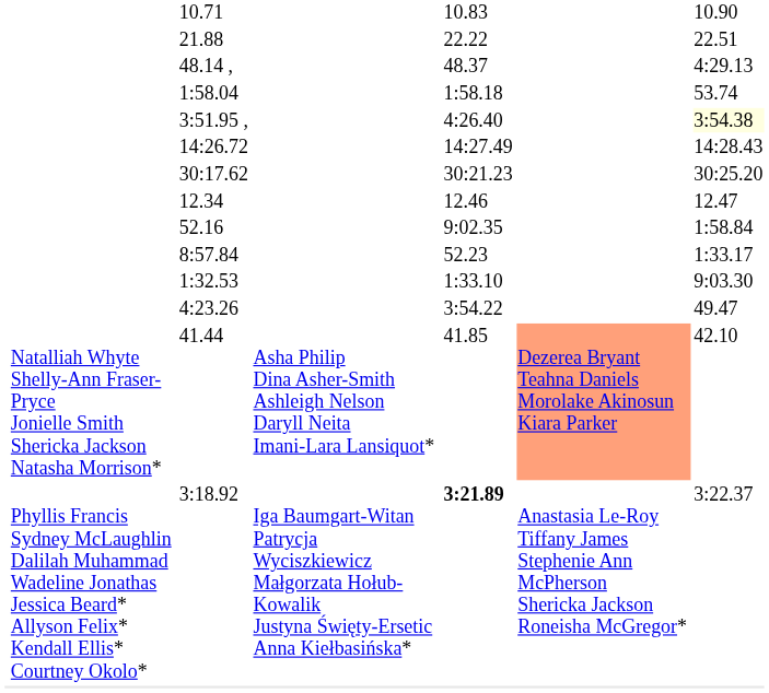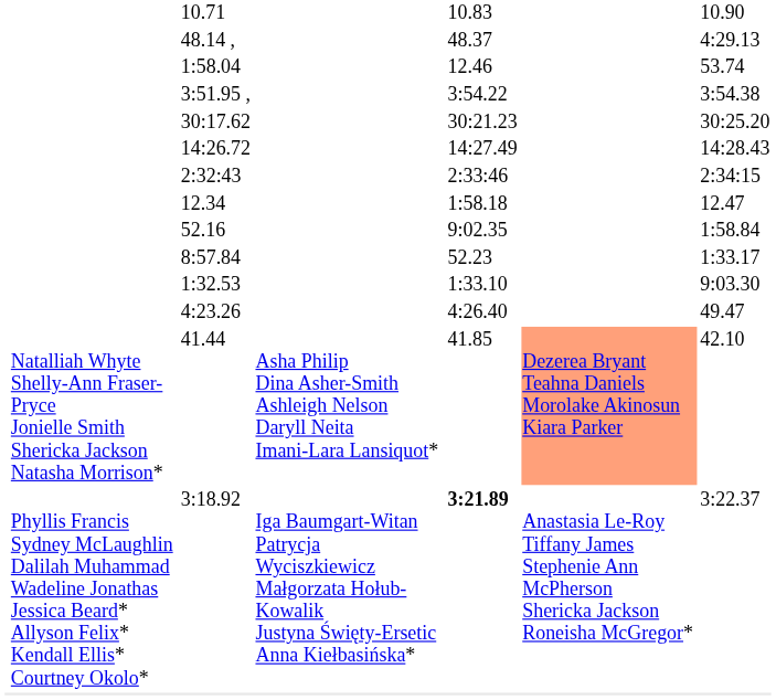 <table>
 <tr>
 <td></td>
 <td></td>
 <td>10.71 </td>
 <td></td>
 <td>10.83 </td>
 <td></td>
 <td>10.90</td>
-</tr>
-<tr>
-<td></td>
-<td></td>
-<td>21.88 </td>
-<td></td>
-<td>22.22 </td>
-<td></td>
-<td>22.51</td>
 </tr>
 <tr>
 <td></td>
 <td></td>
 <td>48.14 , </td>
 <td></td>
 <td>48.37 </td>
 <td></td>
 <td>4:29.13</td>
 </tr>
 <tr>
 <td></td>
 <td></td>
 <td>1:58.04 </td>
 <td></td>
-<td>1:58.18 </td>
+<td>12.46</td>
 <td></td>
 <td>53.74 </td>
 </tr>
 <tr>
 <td></td>
 <td></td>
 <td>3:51.95 , </td>
 <td></td>
-<td>4:26.40</td>
+<td>3:54.22 </td>
 <td></td>
-<td style="background: lightyellow;">3:54.38 </td>
+<td>3:54.38 </td>
+</tr>
+<tr>
+<td></td>
+<td></td>
+<td>30:17.62 </td>
+<td></td>
+<td>30:21.23 </td>
+<td></td>
+<td>30:25.20 </td>
 </tr>
 <tr>
 <td></td>
 <td></td>
 <td>14:26.72 </td>
 <td></td>
 <td>14:27.49 </td>
 <td></td>
 <td>14:28.43</td>
 </tr>
 <tr>
 <td></td>
 <td></td>
-<td>30:17.62 </td>
+<td>2:32:43</td>
 <td></td>
-<td>30:21.23 </td>
+<td>2:33:46</td>
 <td></td>
-<td>30:25.20 </td>
+<td>2:34:15</td>
 </tr>
 <tr>
 <td></td>
 <td></td>
 <td>12.34 </td>
 <td></td>
-<td>12.46</td>
+<td>1:58.18 </td>
 <td></td>
 <td>12.47</td>
 </tr>
 <tr>
 <td></td>
 <td></td>
 <td>52.16 </td>
 <td></td>
 <td>9:02.35 </td>
 <td></td>
 <td>1:58.84</td>
 </tr>
 <tr>
 <td></td>
 <td></td>
 <td>8:57.84 </td>
 <td></td>
 <td>52.23 </td>
 <td></td>
 <td>1:33.17</td>
 </tr>
 <tr>
 <td></td>
 <td></td>
 <td>1:32.53</td>
 <td></td>
 <td>1:33.10</td>
 <td></td>
 <td>9:03.30 </td>
 </tr>
 <tr>
 <td></td>
 <td></td>
 <td>4:23.26</td>
 <td></td>
-<td>3:54.22 </td>
+<td>4:26.40</td>
 <td></td>
 <td>49.47 </td>
 </tr>
 <tr valign="top">
 <td></td>
 <td><br><a href='#'>Natalliah Whyte</a><br><a href='#'>Shelly-Ann Fraser-Pryce</a><br><a href='#'>Jonielle Smith</a><br><a href='#'>Shericka Jackson</a><br><a href='#'>Natasha Morrison</a>*</td>
 <td>41.44 </td>
 <td><br><a href='#'>Asha Philip</a><br><a href='#'>Dina Asher-Smith</a><br><a href='#'>Ashleigh Nelson</a><br><a href='#'>Daryll Neita</a><br><a href='#'>Imani-Lara Lansiquot</a>*</td>
 <td>41.85 </td>
 <td style="background: lightsalmon;"><br><a href='#'>Dezerea Bryant</a><br><a href='#'>Teahna Daniels</a><br><a href='#'>Morolake Akinosun</a><br><a href='#'>Kiara Parker</a></td>
 <td>42.10 </td>
 </tr>
 <tr valign="top">
 <td></td>
 <td><br><a href='#'>Phyllis Francis</a><br><a href='#'>Sydney McLaughlin</a><br><a href='#'>Dalilah Muhammad</a><br><a href='#'>Wadeline Jonathas</a><br><a href='#'>Jessica Beard</a>*<br><a href='#'>Allyson Felix</a>*<br><a href='#'>Kendall Ellis</a>*<br><a href='#'>Courtney Okolo</a>*</td>
 <td>3:18.92 </td>
 <td><br><a href='#'>Iga Baumgart-Witan</a><br><a href='#'>Patrycja Wyciszkiewicz</a><br><a href='#'>Małgorzata Hołub-Kowalik</a><br><a href='#'>Justyna Święty-Ersetic</a><br><a href='#'>Anna Kiełbasińska</a>*</td>
 <td><strong>3:21.89 </strong></td>
 <td><br><a href='#'>Anastasia Le-Roy</a><br><a href='#'>Tiffany James</a><br><a href='#'>Stephenie Ann McPherson</a><br><a href='#'>Shericka Jackson</a><br><a href='#'>Roneisha McGregor</a>*</td>
 <td>3:22.37 </td>
 </tr>
 <tr style="background:#e8e8e8;">
 <td colspan=7></td>
 </tr>
 </table>
